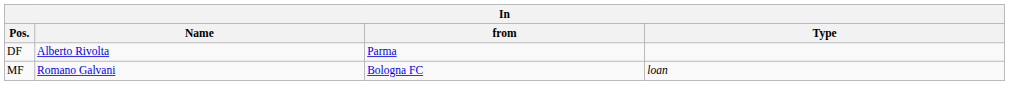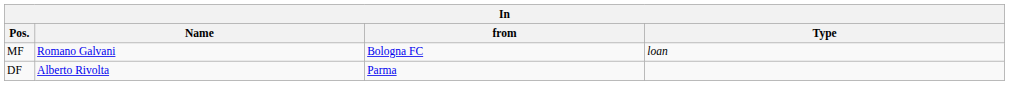 <table class="wikitable" style="font-size:90%;width:99%;">
 <tr>
 <th colspan="4">In</th>
 </tr>
 <tr>
 <th width=3%>Pos.</th>
 <th width=33%>Name</th>
 <th width=28%>from</th>
 <th width=36%>Type</th>
 </tr>
 <tr>
+<td>MF</td>
+<td><a href='#'>Romano Galvani</a></td>
+<td><a href='#'>Bologna FC</a></td>
+<td><em>loan</em></td>
+</tr>
+<tr>
 <td>DF</td>
 <td><a href='#'>Alberto Rivolta</a></td>
 <td><a href='#'>Parma</a></td>
 <td></td>
 </tr>
-<tr>
-<td>MF</td>
-<td><a href='#'>Romano Galvani</a></td>
-<td><a href='#'>Bologna FC</a></td>
-<td><em>loan</em></td>
-</tr>
 </table>
